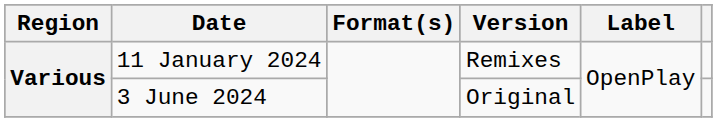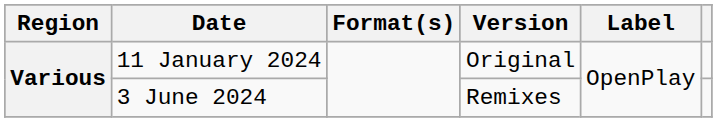 <table class="wikitable plainrowheaders">
 <tr>
 <th scope="col">Region</th>
 <th scope="col">Date</th>
 <th scope="col">Format(s)</th>
 <th scope="col">Version</th>
 <th scope="col">Label</th>
 <th scope="col"></th>
 </tr>
 <tr>
 <th scope="row" rowspan="2">Various</th>
 <td>11 January 2024</td>
 <td rowspan="2"></td>
-<td>Remixes</td>
+<td>Original</td>
 <td rowspan="2">OpenPlay</td>
 <td></td>
 </tr>
 <tr>
 <td>3 June 2024</td>
-<td>Original</td>
+<td>Remixes</td>
 <td></td>
 </tr>
 </table>
